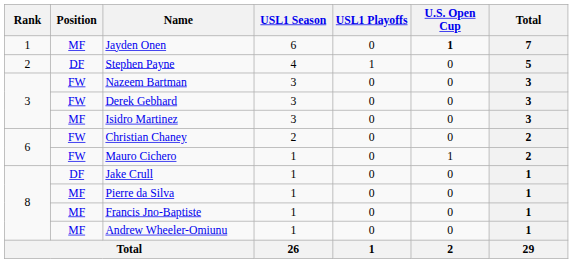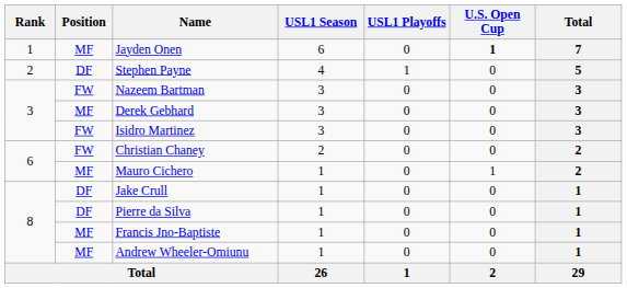 <table class="wikitable" style="text-align:center;">
 <tr>
 <th style="width:56px;">Rank</th>
 <th style="width:64px;">Position</th>
 <th style="width:200px;">Name</th>
 <th style="width:100px;"><a href='#'>USL1 Season</a></th>
 <th style="width:100px;"><a href='#'>USL1 Playoffs</a></th>
 <th style="width:100px;"><a href='#'>U.S. Open Cup</a></th>
 <th style="width:100px;">Total</th>
 </tr>
 <tr>
 <td>1</td>
 <td><a href='#'>MF</a></td>
 <td align="left"> <a href='#'>Jayden Onen</a></td>
 <td>6</td>
 <td>0</td>
 <td><strong>1</strong></td>
 <th>7</th>
 </tr>
 <tr>
 <td>2</td>
 <td><a href='#'>DF</a></td>
 <td align="left"> <a href='#'>Stephen Payne</a></td>
 <td>4</td>
 <td>1</td>
 <td>0</td>
 <th>5</th>
 </tr>
 <tr>
 <td rowspan="3">3</td>
 <td><a href='#'>FW</a></td>
 <td align="left"> <a href='#'>Nazeem Bartman</a></td>
 <td>3</td>
 <td>0</td>
 <td>0</td>
 <th>3</th>
 </tr>
 <tr>
-<td><a href='#'>FW</a></td>
+<td><a href='#'>MF</a></td>
 <td align="left"> <a href='#'>Derek Gebhard</a></td>
 <td>3</td>
 <td>0</td>
 <td>0</td>
 <th>3</th>
 </tr>
 <tr>
-<td><a href='#'>MF</a></td>
+<td><a href='#'>FW</a></td>
 <td align="left"> <a href='#'>Isidro Martinez</a></td>
 <td>3</td>
 <td>0</td>
 <td>0</td>
 <th>3</th>
 </tr>
 <tr>
 <td rowspan="2">6</td>
 <td><a href='#'>FW</a></td>
 <td align="left"> <a href='#'>Christian Chaney</a></td>
 <td>2</td>
 <td>0</td>
 <td>0</td>
 <th>2</th>
 </tr>
 <tr>
-<td><a href='#'>FW</a></td>
+<td><a href='#'>MF</a></td>
 <td align="left"> <a href='#'>Mauro Cichero</a></td>
 <td>1</td>
 <td>0</td>
 <td>1</td>
 <th>2</th>
 </tr>
 <tr>
 <td rowspan="4">8</td>
 <td><a href='#'>DF</a></td>
 <td align="left"> <a href='#'>Jake Crull</a></td>
 <td>1</td>
 <td>0</td>
 <td>0</td>
 <th>1</th>
 </tr>
 <tr>
-<td><a href='#'>MF</a></td>
+<td><a href='#'>DF</a></td>
 <td align="left"> <a href='#'>Pierre da Silva</a></td>
 <td>1</td>
 <td>0</td>
 <td>0</td>
 <th>1</th>
 </tr>
 <tr>
 <td><a href='#'>MF</a></td>
 <td align="left"> <a href='#'>Francis Jno-Baptiste</a></td>
 <td>1</td>
 <td>0</td>
 <td>0</td>
 <th>1</th>
 </tr>
 <tr>
 <td><a href='#'>MF</a></td>
 <td align="left"> <a href='#'>Andrew Wheeler-Omiunu</a></td>
 <td>1</td>
 <td>0</td>
 <td>0</td>
 <th>1</th>
 </tr>
 <tr>
 <th colspan="3">Total</th>
 <th>26</th>
 <th>1</th>
 <th>2</th>
 <th>29</th>
 </tr>
 </table>
